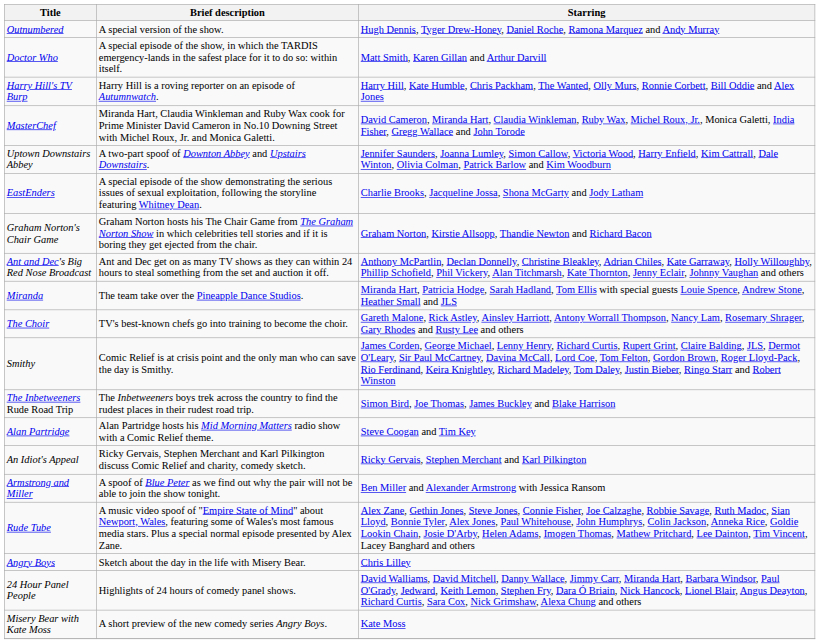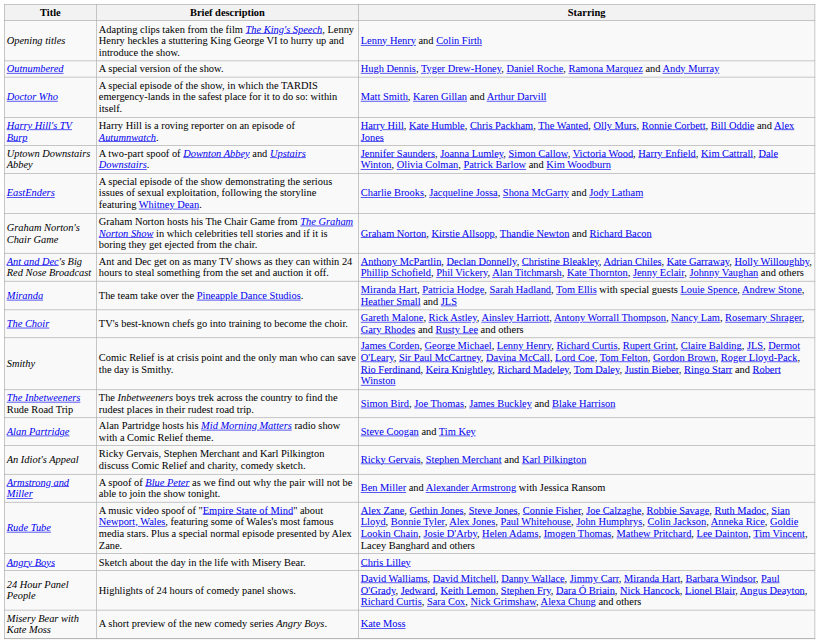 <table class="wikitable" border="1">
 <tr>
 <th>Title</th>
 <th>Brief description</th>
 <th>Starring</th>
+</tr>
+<tr>
+<td><em>Opening titles</em></td>
+<td>Adapting clips taken from the film <em><a href='#'>The King's Speech</a></em>, Lenny Henry heckles a stuttering King George VI to hurry up and introduce the show.</td>
+<td><a href='#'>Lenny Henry</a> and <a href='#'>Colin Firth</a></td>
 </tr>
 <tr>
 <td><em><a href='#'>Outnumbered</a></em></td>
 <td>A special version of the show.</td>
 <td><a href='#'>Hugh Dennis</a>, <a href='#'>Tyger Drew-Honey</a>, <a href='#'>Daniel Roche</a>, <a href='#'>Ramona Marquez</a> and <a href='#'>Andy Murray</a></td>
 </tr>
 <tr>
 <td><em><a href='#'>Doctor Who</a></em></td>
 <td>A special episode of the show, in which the TARDIS emergency-lands in the safest place for it to do so: within itself.</td>
 <td><a href='#'>Matt Smith</a>, <a href='#'>Karen Gillan</a> and <a href='#'>Arthur Darvill</a></td>
 </tr>
 <tr>
 <td><em><a href='#'>Harry Hill's TV Burp</a></em></td>
 <td>Harry Hill is a roving reporter on an episode of <em><a href='#'>Autumnwatch</a></em>.</td>
 <td><a href='#'>Harry Hill</a>, <a href='#'>Kate Humble</a>, <a href='#'>Chris Packham</a>, <a href='#'>The Wanted</a>, <a href='#'>Olly Murs</a>, <a href='#'>Ronnie Corbett</a>, <a href='#'>Bill Oddie</a> and <a href='#'>Alex Jones</a></td>
-</tr>
-<tr>
-<td><em><a href='#'>MasterChef</a></em></td>
-<td>Miranda Hart, Claudia Winkleman and Ruby Wax cook for Prime Minister David Cameron in No.10 Downing Street with Michel Roux, Jr. and Monica Galetti.</td>
-<td><a href='#'>David Cameron</a>, <a href='#'>Miranda Hart</a>, <a href='#'>Claudia Winkleman</a>, <a href='#'>Ruby Wax</a>, <a href='#'>Michel Roux, Jr.</a>, Monica Galetti, <a href='#'>India Fisher</a>, <a href='#'>Gregg Wallace</a> and <a href='#'>John Torode</a></td>
 </tr>
 <tr>
 <td><em>Uptown Downstairs Abbey</em></td>
 <td>A two-part spoof of <em><a href='#'>Downton Abbey</a></em> and <em><a href='#'>Upstairs Downstairs</a></em>.</td>
 <td><a href='#'>Jennifer Saunders</a>, <a href='#'>Joanna Lumley</a>, <a href='#'>Simon Callow</a>, <a href='#'>Victoria Wood</a>, <a href='#'>Harry Enfield</a>, <a href='#'>Kim Cattrall</a>, <a href='#'>Dale Winton</a>, <a href='#'>Olivia Colman</a>, <a href='#'>Patrick Barlow</a> and <a href='#'>Kim Woodburn</a></td>
 </tr>
 <tr>
 <td><em><a href='#'>EastEnders</a></em></td>
 <td>A special episode of the show demonstrating the serious issues of sexual exploitation, following the storyline featuring <a href='#'>Whitney Dean</a>.</td>
 <td><a href='#'>Charlie Brooks</a>, <a href='#'>Jacqueline Jossa</a>, <a href='#'>Shona McGarty</a> and <a href='#'>Jody Latham</a></td>
 </tr>
 <tr>
 <td><em>Graham Norton's Chair Game</em></td>
 <td>Graham Norton hosts his The Chair Game from <em><a href='#'>The Graham Norton Show</a></em> in which celebrities tell stories and if it is boring they get ejected from the chair.</td>
 <td><a href='#'>Graham Norton</a>, <a href='#'>Kirstie Allsopp</a>, <a href='#'>Thandie Newton</a> and <a href='#'>Richard Bacon</a></td>
 </tr>
 <tr>
 <td><em><a href='#'>Ant and Dec</a>'s Big Red Nose Broadcast</em></td>
 <td>Ant and Dec get on as many TV shows as they can within 24 hours to steal something from the set and auction it off.</td>
 <td><a href='#'>Anthony McPartlin</a>, <a href='#'>Declan Donnelly</a>, <a href='#'>Christine Bleakley</a>, <a href='#'>Adrian Chiles</a>, <a href='#'>Kate Garraway</a>, <a href='#'>Holly Willoughby</a>, <a href='#'>Phillip Schofield</a>, <a href='#'>Phil Vickery</a>, <a href='#'>Alan Titchmarsh</a>, <a href='#'>Kate Thornton</a>, <a href='#'>Jenny Eclair</a>, <a href='#'>Johnny Vaughan</a> and others</td>
 </tr>
 <tr>
 <td><em><a href='#'>Miranda</a></em></td>
 <td>The team take over the <a href='#'>Pineapple Dance Studios</a>.</td>
 <td><a href='#'>Miranda Hart</a>, <a href='#'>Patricia Hodge</a>, <a href='#'>Sarah Hadland</a>, <a href='#'>Tom Ellis</a> with special guests <a href='#'>Louie Spence</a>, <a href='#'>Andrew Stone</a>, <a href='#'>Heather Small</a> and <a href='#'>JLS</a></td>
 </tr>
 <tr>
 <td><em><a href='#'>The Choir</a></em></td>
 <td>TV's best-known chefs go into training to become the choir.</td>
 <td><a href='#'>Gareth Malone</a>, <a href='#'>Rick Astley</a>, <a href='#'>Ainsley Harriott</a>, <a href='#'>Antony Worrall Thompson</a>, <a href='#'>Nancy Lam</a>, <a href='#'>Rosemary Shrager</a>, <a href='#'>Gary Rhodes</a> and <a href='#'>Rusty Lee</a> and others</td>
 </tr>
 <tr>
 <td><em>Smithy</em></td>
 <td>Comic Relief is at crisis point and the only man who can save the day is Smithy.</td>
 <td><a href='#'>James Corden</a>, <a href='#'>George Michael</a>, <a href='#'>Lenny Henry</a>, <a href='#'>Richard Curtis</a>, <a href='#'>Rupert Grint</a>, <a href='#'>Claire Balding</a>, <a href='#'>JLS</a>, <a href='#'>Dermot O'Leary</a>, <a href='#'>Sir Paul McCartney</a>, <a href='#'>Davina McCall</a>, <a href='#'>Lord Coe</a>, <a href='#'>Tom Felton</a>, <a href='#'>Gordon Brown</a>, <a href='#'>Roger Lloyd-Pack</a>, <a href='#'>Rio Ferdinand</a>, <a href='#'>Keira Knightley</a>, <a href='#'>Richard Madeley</a>, <a href='#'>Tom Daley</a>, <a href='#'>Justin Bieber</a>, <a href='#'>Ringo Starr</a> and <a href='#'>Robert Winston</a></td>
 </tr>
 <tr>
 <td><em><a href='#'>The Inbetweeners</a></em> Rude Road Trip</td>
 <td>The <em>Inbetweeners</em> boys trek across the country to find the rudest places in their rudest road trip.</td>
 <td><a href='#'>Simon Bird</a>, <a href='#'>Joe Thomas</a>, <a href='#'>James Buckley</a> and <a href='#'>Blake Harrison</a></td>
 </tr>
 <tr>
 <td><em><a href='#'>Alan Partridge</a></em></td>
 <td>Alan Partridge hosts his <em><a href='#'>Mid Morning Matters</a></em> radio show with a Comic Relief theme.</td>
 <td><a href='#'>Steve Coogan</a> and <a href='#'>Tim Key</a></td>
 </tr>
 <tr>
 <td><em>An Idiot's Appeal</em></td>
 <td>Ricky Gervais, Stephen Merchant and Karl Pilkington discuss Comic Relief and charity, comedy sketch.</td>
 <td><a href='#'>Ricky Gervais</a>, <a href='#'>Stephen Merchant</a> and <a href='#'>Karl Pilkington</a></td>
 </tr>
 <tr>
 <td><em><a href='#'>Armstrong and Miller</a></em></td>
 <td>A spoof of <em><a href='#'>Blue Peter</a></em> as we find out why the pair will not be able to join the show tonight.</td>
 <td><a href='#'>Ben Miller</a> and <a href='#'>Alexander Armstrong</a> with Jessica Ransom</td>
 </tr>
 <tr>
 <td><em><a href='#'>Rude Tube</a></em></td>
 <td>A music video spoof of "<a href='#'>Empire State of Mind</a>" about <a href='#'>Newport, Wales</a>, featuring some of Wales's most famous media stars. Plus a special normal episode presented by Alex Zane.</td>
 <td><a href='#'>Alex Zane</a>, <a href='#'>Gethin Jones</a>, <a href='#'>Steve Jones</a>, <a href='#'>Connie Fisher</a>, <a href='#'>Joe Calzaghe</a>, <a href='#'>Robbie Savage</a>, <a href='#'>Ruth Madoc</a>, <a href='#'>Sian Lloyd</a>, <a href='#'>Bonnie Tyler</a>, <a href='#'>Alex Jones</a>, <a href='#'>Paul Whitehouse</a>, <a href='#'>John Humphrys</a>, <a href='#'>Colin Jackson</a>, <a href='#'>Anneka Rice</a>, <a href='#'>Goldie Lookin Chain</a>, <a href='#'>Josie D'Arby</a>, <a href='#'>Helen Adams</a>, <a href='#'>Imogen Thomas</a>, <a href='#'>Mathew Pritchard</a>, <a href='#'>Lee Dainton</a>, <a href='#'>Tim Vincent</a>, Lacey Banghard and others</td>
 </tr>
 <tr>
 <td><em><a href='#'>Angry Boys</a></em></td>
 <td>Sketch about the day in the life with Misery Bear.</td>
 <td><a href='#'>Chris Lilley</a></td>
 </tr>
 <tr>
 <td><em>24 Hour Panel People</em></td>
 <td>Highlights of 24 hours of comedy panel shows.</td>
 <td><a href='#'>David Walliams</a>, <a href='#'>David Mitchell</a>, <a href='#'>Danny Wallace</a>, <a href='#'>Jimmy Carr</a>, <a href='#'>Miranda Hart</a>, <a href='#'>Barbara Windsor</a>, <a href='#'>Paul O'Grady</a>, <a href='#'>Jedward</a>, <a href='#'>Keith Lemon</a>, <a href='#'>Stephen Fry</a>, <a href='#'>Dara Ó Briain</a>, <a href='#'>Nick Hancock</a>, <a href='#'>Lionel Blair</a>, <a href='#'>Angus Deayton</a>, <a href='#'>Richard Curtis</a>, <a href='#'>Sara Cox</a>, <a href='#'>Nick Grimshaw</a>, <a href='#'>Alexa Chung</a> and others</td>
 </tr>
 <tr>
 <td><em>Misery Bear with Kate Moss</em></td>
 <td>A short preview of the new comedy series <em>Angry Boys</em>.</td>
 <td><a href='#'>Kate Moss</a></td>
 </tr>
 <tr>
 </tr>
 </table>
